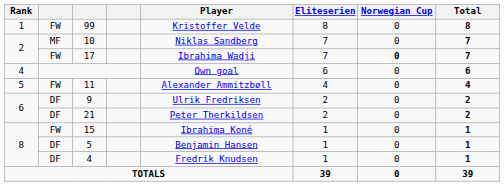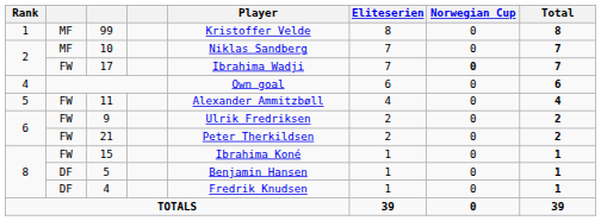 <table class="wikitable" style="font-size: 95%; text-align: center;">
 <tr>
 <th width=40>Rank</th>
 <th width=40></th>
 <th width=40></th>
 <th width=40></th>
 <th width=200>Player</th>
 <th width=80><a href='#'>Eliteserien</a></th>
 <th width=100><a href='#'>Norwegian Cup</a></th>
 <th width=80><strong>Total</strong></th>
 </tr>
 <tr>
 <td>1</td>
-<td>FW</td>
+<td>MF</td>
 <td>99</td>
 <td></td>
 <td><a href='#'>Kristoffer Velde</a></td>
 <td>8</td>
 <td>0</td>
 <td><strong>8</strong></td>
 </tr>
 <tr>
 <td rowspan="2">2</td>
 <td>MF</td>
 <td>10</td>
 <td></td>
 <td><a href='#'>Niklas Sandberg</a></td>
 <td>7</td>
 <td>0</td>
 <td><strong>7</strong></td>
 </tr>
 <tr>
 <td>FW</td>
 <td>17</td>
 <td></td>
 <td><a href='#'>Ibrahima Wadji</a></td>
 <td>7</td>
 <td><strong>0</strong></td>
 <td><strong>7</strong></td>
 </tr>
 <tr>
 <td>4</td>
 <td colspan="3"></td>
 <td><a href='#'>Own goal</a></td>
 <td>6</td>
 <td>0</td>
 <td><strong>6</strong></td>
 </tr>
 <tr>
 <td>5</td>
 <td>FW</td>
 <td>11</td>
 <td></td>
 <td><a href='#'>Alexander Ammitzbøll</a></td>
 <td>4</td>
 <td>0</td>
 <td><strong>4</strong></td>
 </tr>
 <tr>
 <td rowspan="2">6</td>
-<td>DF</td>
+<td>FW</td>
 <td>9</td>
 <td></td>
 <td><a href='#'>Ulrik Fredriksen</a></td>
 <td>2</td>
 <td>0</td>
 <td><strong>2</strong></td>
 </tr>
 <tr>
-<td>DF</td>
+<td>FW</td>
 <td>21</td>
 <td></td>
 <td><a href='#'>Peter Therkildsen</a></td>
 <td>2</td>
 <td>0</td>
 <td><strong>2</strong></td>
 </tr>
 <tr>
 <td rowspan="3">8</td>
 <td>FW</td>
 <td>15</td>
 <td></td>
 <td><a href='#'>Ibrahima Koné</a></td>
 <td>1</td>
 <td>0</td>
 <td><strong>1</strong></td>
 </tr>
 <tr>
 <td>DF</td>
 <td>5</td>
 <td></td>
 <td><a href='#'>Benjamin Hansen</a></td>
 <td>1</td>
 <td>0</td>
 <td><strong>1</strong></td>
 </tr>
 <tr>
 <td>DF</td>
 <td>4</td>
 <td></td>
 <td><a href='#'>Fredrik Knudsen</a></td>
 <td>1</td>
 <td>0</td>
 <td><strong>1</strong></td>
 </tr>
 <tr>
 <td colspan="5"><strong>TOTALS</strong></td>
 <td><strong>39</strong></td>
 <td><strong>0</strong></td>
 <td><strong>39</strong></td>
 </tr>
 </table>
